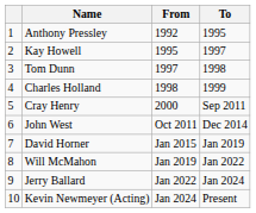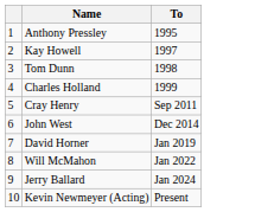 <table class="wikitable">
 <tr>
 <th></th>
 <th>Name</th>
-<th>From</th>
 <th>To</th>
 </tr>
 <tr>
 <td>1</td>
 <td>Anthony Pressley</td>
-<td>1992</td>
 <td>1995</td>
 </tr>
 <tr>
 <td>2</td>
 <td>Kay Howell </td>
-<td>1995</td>
 <td>1997</td>
 </tr>
 <tr>
 <td>3</td>
 <td>Tom Dunn </td>
-<td>1997</td>
 <td>1998</td>
 </tr>
 <tr>
 <td>4</td>
 <td>Charles Holland </td>
-<td>1998</td>
 <td>1999</td>
 </tr>
 <tr>
 <td>5</td>
 <td>Cray Henry</td>
-<td>2000</td>
 <td>Sep 2011</td>
 </tr>
 <tr>
 <td>6</td>
 <td>John West</td>
-<td>Oct 2011</td>
 <td>Dec 2014</td>
 </tr>
 <tr>
 <td>7</td>
 <td>David Horner</td>
-<td>Jan 2015</td>
 <td>Jan 2019</td>
 </tr>
 <tr>
 <td>8</td>
 <td>Will McMahon</td>
-<td>Jan 2019</td>
 <td>Jan 2022</td>
 </tr>
 <tr>
 <td>9</td>
 <td>Jerry Ballard</td>
-<td>Jan 2022</td>
 <td>Jan 2024</td>
 </tr>
 <tr>
 <td>10</td>
 <td>Kevin Newmeyer (Acting)</td>
-<td>Jan 2024</td>
 <td>Present</td>
 </tr>
 </table>
